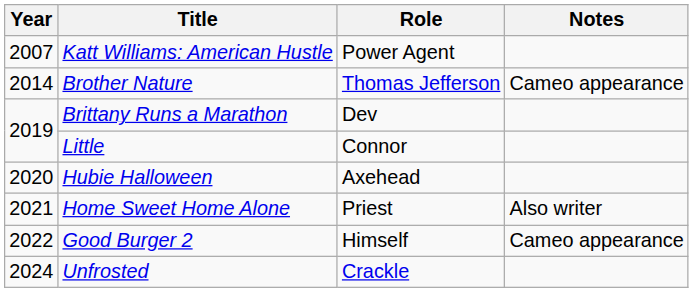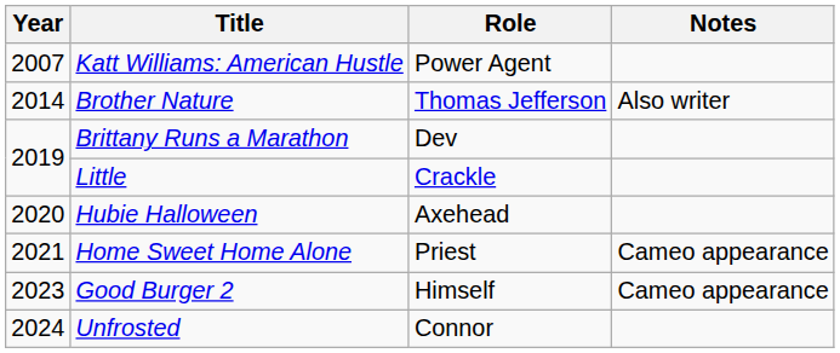 <table class="wikitable sortable">
 <tr>
 <th>Year</th>
 <th>Title</th>
 <th>Role</th>
 <th class="unsortable">Notes</th>
 </tr>
 <tr>
 <td>2007</td>
 <td><em><a href='#'>Katt Williams: American Hustle</a></em></td>
 <td>Power Agent</td>
 <td></td>
 </tr>
 <tr>
 <td>2014</td>
 <td><em><a href='#'>Brother Nature</a></em></td>
 <td><a href='#'>Thomas Jefferson</a></td>
-<td>Cameo appearance</td>
+<td>Also writer</td>
 </tr>
 <tr>
 <td rowspan="2">2019</td>
 <td><em><a href='#'>Brittany Runs a Marathon</a></em></td>
 <td>Dev</td>
 <td></td>
 </tr>
 <tr>
 <td><em><a href='#'>Little</a></em></td>
-<td>Connor</td>
+<td><a href='#'>Crackle</a></td>
 <td></td>
 </tr>
 <tr>
 <td>2020</td>
 <td><em><a href='#'>Hubie Halloween</a></em></td>
 <td>Axehead</td>
 <td></td>
 </tr>
 <tr>
 <td>2021</td>
 <td><em><a href='#'>Home Sweet Home Alone</a></em></td>
 <td>Priest</td>
-<td>Also writer</td>
+<td>Cameo appearance</td>
 </tr>
 <tr>
-<td>2022</td>
+<td>2023</td>
 <td><em><a href='#'>Good Burger 2</a></em></td>
 <td>Himself</td>
 <td>Cameo appearance</td>
 </tr>
 <tr>
 <td>2024</td>
 <td><em><a href='#'>Unfrosted</a></em></td>
-<td><a href='#'>Crackle</a></td>
+<td>Connor</td>
 <td></td>
 </tr>
 </table>
